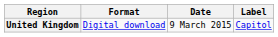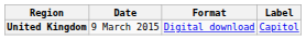 <table class="wikitable plainrowheaders">
 <tr>
 <th scope="col">Region</th>
+<th scope="col">Date</th>
 <th scope="col">Format</th>
-<th scope="col">Date</th>
 <th scope="col">Label</th>
 </tr>
 <tr>
 <th scope="row">United Kingdom</th>
+<td>9 March 2015</td>
 <td><a href='#'>Digital download</a></td>
-<td>9 March 2015</td>
 <td><a href='#'>Capitol</a></td>
 </tr>
 </table>
